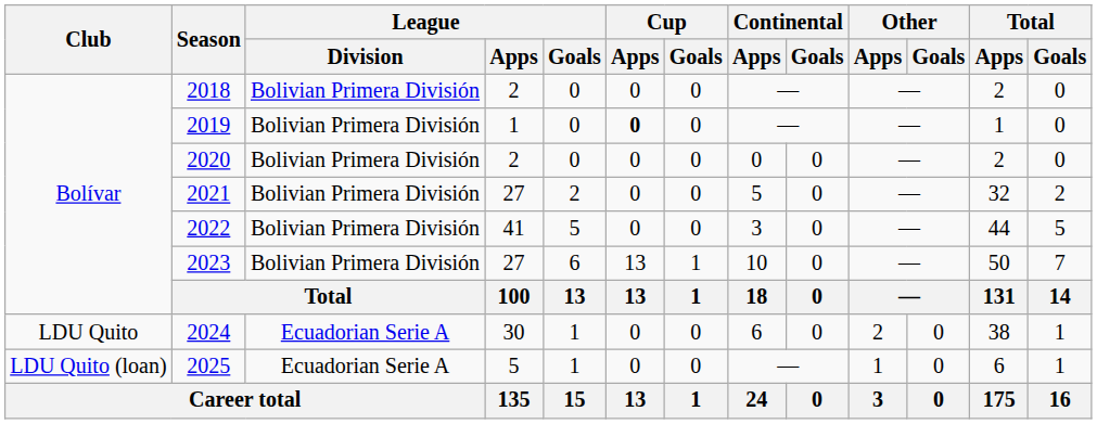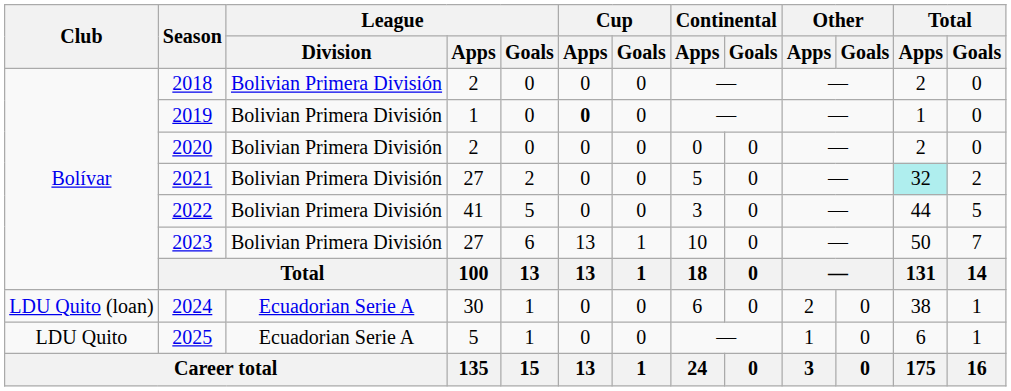 <table class="wikitable" style="text-align:center">
 <tr>
 <th rowspan="2">Club</th>
 <th rowspan="2">Season</th>
 <th colspan="3">League</th>
 <th colspan="2">Cup</th>
 <th colspan="2">Continental</th>
 <th colspan="2">Other</th>
 <th colspan="2">Total</th>
 </tr>
 <tr>
 <th>Division</th>
 <th>Apps</th>
 <th>Goals</th>
 <th>Apps</th>
 <th>Goals</th>
 <th>Apps</th>
 <th>Goals</th>
 <th>Apps</th>
 <th>Goals</th>
 <th>Apps</th>
 <th>Goals</th>
 </tr>
 <tr>
 <td rowspan="7"><a href='#'>Bolívar</a></td>
 <td><a href='#'>2018</a></td>
 <td><a href='#'>Bolivian Primera División</a></td>
 <td>2</td>
 <td>0</td>
 <td>0</td>
 <td>0</td>
 <td colspan="2">—</td>
 <td colspan="2">—</td>
 <td>2</td>
 <td>0</td>
 </tr>
 <tr>
 <td><a href='#'>2019</a></td>
 <td>Bolivian Primera División</td>
 <td>1</td>
 <td>0</td>
 <td><strong>0</strong></td>
 <td>0</td>
 <td colspan="2">—</td>
 <td colspan="2">—</td>
 <td>1</td>
 <td>0</td>
 </tr>
 <tr>
 <td><a href='#'>2020</a></td>
 <td>Bolivian Primera División</td>
 <td>2</td>
 <td>0</td>
 <td>0</td>
 <td>0</td>
 <td>0</td>
 <td>0</td>
 <td colspan="2">—</td>
 <td>2</td>
 <td>0</td>
 </tr>
 <tr>
 <td><a href='#'>2021</a></td>
 <td>Bolivian Primera División</td>
 <td>27</td>
 <td>2</td>
 <td>0</td>
 <td>0</td>
 <td>5</td>
 <td>0</td>
 <td colspan="2">—</td>
-<td>32</td>
+<td style="background: paleturquoise;">32</td>
 <td>2</td>
 </tr>
 <tr>
 <td><a href='#'>2022</a></td>
 <td>Bolivian Primera División</td>
 <td>41</td>
 <td>5</td>
 <td>0</td>
 <td>0</td>
 <td>3</td>
 <td>0</td>
 <td colspan="2">—</td>
 <td>44</td>
 <td>5</td>
 </tr>
 <tr>
 <td><a href='#'>2023</a></td>
 <td>Bolivian Primera División</td>
 <td>27</td>
 <td>6</td>
 <td>13</td>
 <td>1</td>
 <td>10</td>
 <td>0</td>
 <td colspan="2">—</td>
 <td>50</td>
 <td>7</td>
 </tr>
 <tr>
 <th colspan="2">Total</th>
 <th>100</th>
 <th>13</th>
 <th>13</th>
 <th>1</th>
 <th>18</th>
 <th>0</th>
 <th colspan="2">—</th>
 <th>131</th>
 <th>14</th>
 </tr>
 <tr>
-<td>LDU Quito</td>
+<td><a href='#'>LDU Quito</a> (loan)</td>
 <td><a href='#'>2024</a></td>
 <td><a href='#'>Ecuadorian Serie A</a></td>
 <td>30</td>
 <td>1</td>
 <td>0</td>
 <td>0</td>
 <td>6</td>
 <td>0</td>
 <td>2</td>
 <td>0</td>
 <td>38</td>
 <td>1</td>
 </tr>
 <tr>
-<td><a href='#'>LDU Quito</a> (loan)</td>
+<td>LDU Quito</td>
 <td><a href='#'>2025</a></td>
 <td>Ecuadorian Serie A</td>
 <td>5</td>
 <td>1</td>
 <td>0</td>
 <td>0</td>
 <td colspan="2">—</td>
 <td>1</td>
 <td>0</td>
 <td>6</td>
 <td>1</td>
 </tr>
 <tr>
 <th colspan="3">Career total</th>
 <th>135</th>
 <th>15</th>
 <th>13</th>
 <th>1</th>
 <th>24</th>
 <th>0</th>
 <th>3</th>
 <th>0</th>
 <th>175</th>
 <th>16</th>
 </tr>
 </table>
